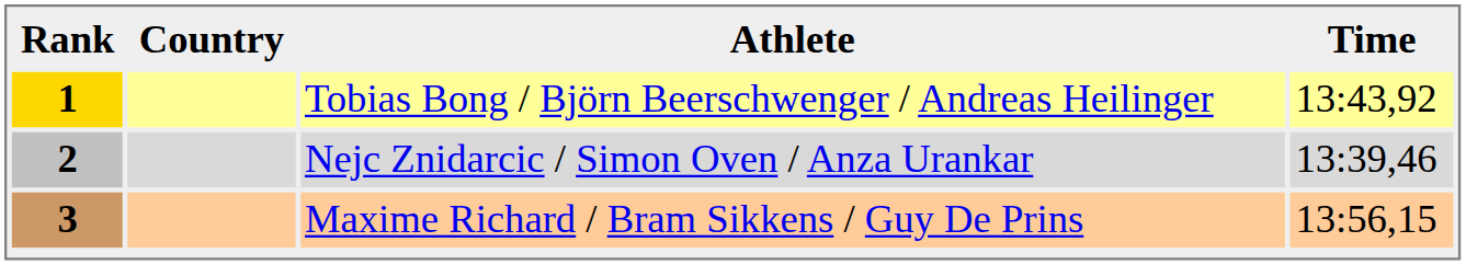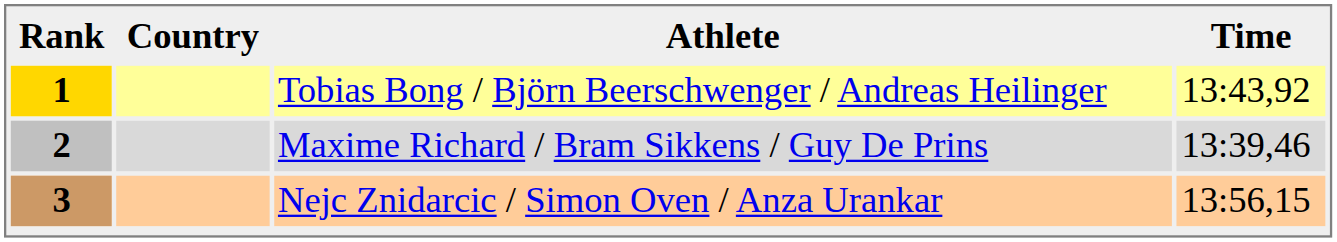 <table style="border-style:solid; border-width:1px; border-color:#808080; background-color:#EFEFEF;" cellpadding="2" cellspacing="2" width="580">
 <tr>
 <th>Rank</th>
 <th>Country</th>
 <th>Athlete</th>
 <th>Time</th>
 </tr>
 <tr align="center" bgcolor="#FFFF99" valign="top">
 <th style="background:#ffd700;">1</th>
 <td align="left"></td>
 <td align="left"><a href='#'>Tobias Bong</a> / <a href='#'>Björn Beerschwenger</a> / <a href='#'>Andreas Heilinger</a></td>
 <td align="left">13:43,92</td>
 </tr>
 <tr align="center" bgcolor="#D9D9D9" valign="top">
 <th style="background:#c0c0c0;">2</th>
 <td align="left"></td>
-<td align="left"><a href='#'>Nejc Znidarcic</a> / <a href='#'>Simon Oven</a> / <a href='#'>Anza Urankar</a></td>
+<td align="left"><a href='#'>Maxime Richard</a> / <a href='#'>Bram Sikkens</a> / <a href='#'>Guy De Prins</a></td>
 <td align="left">13:39,46</td>
 </tr>
 <tr align="center" bgcolor="#FFCC99" valign="top">
 <th style="background:#cc9966;">3</th>
 <td align="left"></td>
-<td align="left"><a href='#'>Maxime Richard</a> / <a href='#'>Bram Sikkens</a> / <a href='#'>Guy De Prins</a></td>
+<td align="left"><a href='#'>Nejc Znidarcic</a> / <a href='#'>Simon Oven</a> / <a href='#'>Anza Urankar</a></td>
 <td align="left">13:56,15</td>
 </tr>
 <tr align="center" bgcolor="#FFFFFF" valign="top">
 </tr>
 </table>
